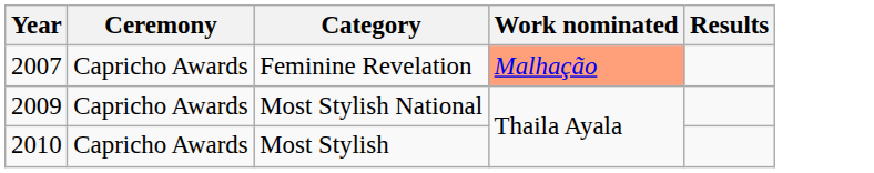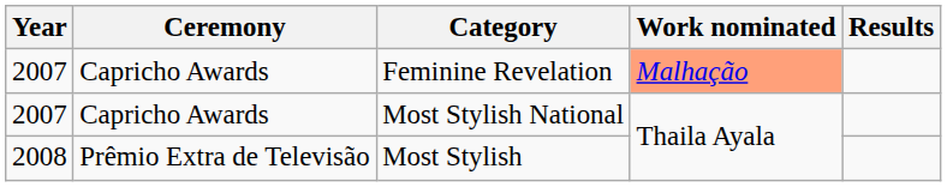 <table class="wikitable">
 <tr>
 <th>Year</th>
 <th>Ceremony</th>
 <th>Category</th>
 <th>Work nominated</th>
 <th>Results</th>
 </tr>
 <tr>
 <td>2007</td>
 <td>Capricho Awards</td>
 <td>Feminine Revelation</td>
 <td style="background: lightsalmon;"><em><a href='#'>Malhação</a></em></td>
 <td></td>
 </tr>
 <tr>
-<td>2009</td>
+<td>2007</td>
 <td>Capricho Awards</td>
 <td>Most Stylish National</td>
 <td rowspan="2">Thaila Ayala</td>
 <td></td>
 </tr>
 <tr>
-<td>2010</td>
-<td>Capricho Awards</td>
+<td>2008</td>
+<td>Prêmio Extra de Televisão</td>
 <td>Most Stylish</td>
 <td></td>
 </tr>
 </table>
